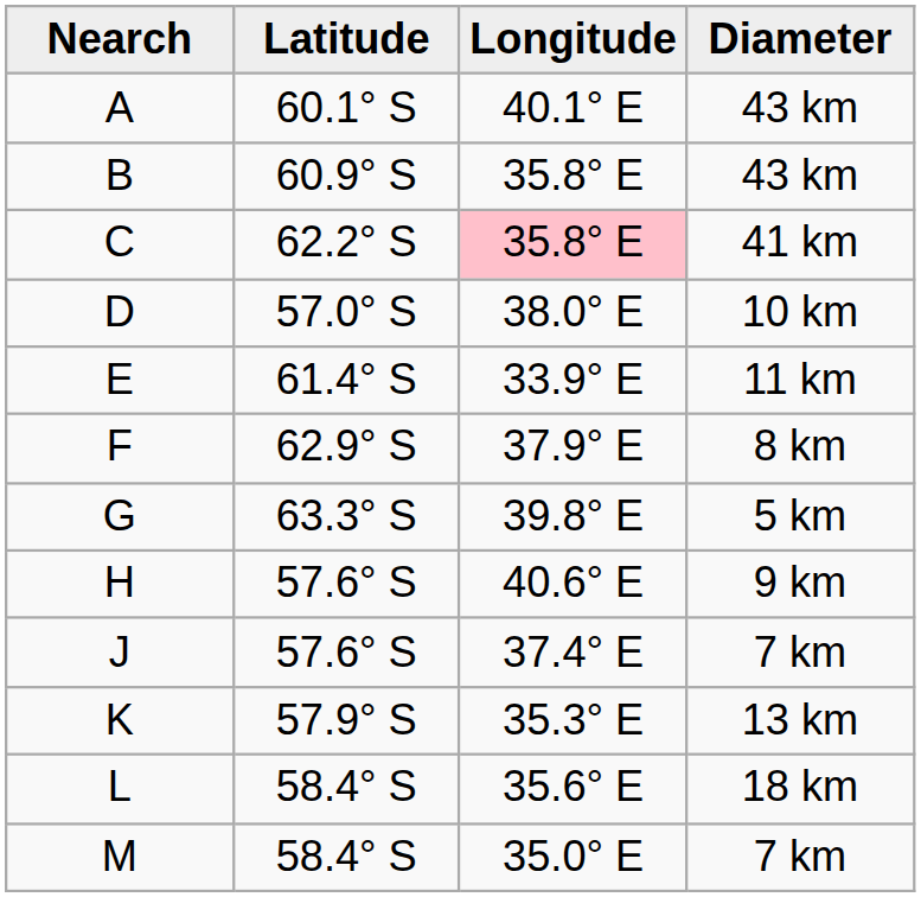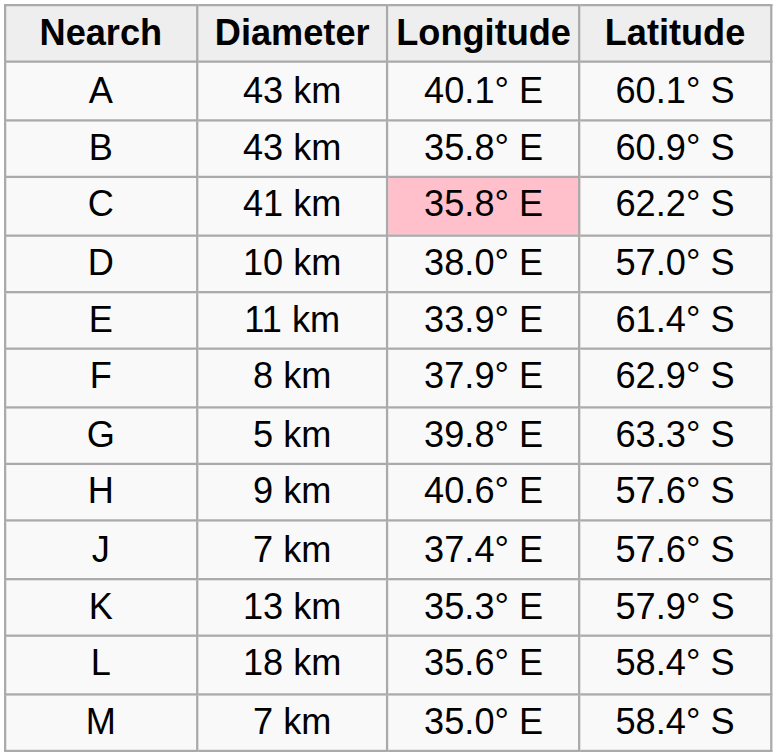 <table class="wikitable">
 <tr>
 <th width="25%" style="background:#eeeeee;">Nearch</th>
+<th width="25%" style="background:#eeeeee;">Diameter</th>
+<th width="25%" style="background:#eeeeee;">Longitude</th>
 <th width="25%" style="background:#eeeeee;">Latitude</th>
-<th width="25%" style="background:#eeeeee;">Longitude</th>
-<th width="25%" style="background:#eeeeee;">Diameter</th>
 </tr>
 <tr>
 <td align="center">A</td>
+<td align="center">43 km</td>
+<td align="center">40.1° E</td>
 <td align="center">60.1° S</td>
-<td align="center">40.1° E</td>
-<td align="center">43 km</td>
 </tr>
 <tr>
 <td align="center">B</td>
+<td align="center">43 km</td>
+<td align="center">35.8° E</td>
 <td align="center">60.9° S</td>
-<td align="center">35.8° E</td>
-<td align="center">43 km</td>
 </tr>
 <tr>
 <td align="center">C</td>
+<td align="center">41 km</td>
+<td align="center" style="background: pink;">35.8° E</td>
 <td align="center">62.2° S</td>
-<td align="center" style="background: pink;">35.8° E</td>
-<td align="center">41 km</td>
 </tr>
 <tr>
 <td align="center">D</td>
+<td align="center">10 km</td>
+<td align="center">38.0° E</td>
 <td align="center">57.0° S</td>
-<td align="center">38.0° E</td>
-<td align="center">10 km</td>
 </tr>
 <tr>
 <td align="center">E</td>
+<td align="center">11 km</td>
+<td align="center">33.9° E</td>
 <td align="center">61.4° S</td>
-<td align="center">33.9° E</td>
-<td align="center">11 km</td>
 </tr>
 <tr>
 <td align="center">F</td>
+<td align="center">8 km</td>
+<td align="center">37.9° E</td>
 <td align="center">62.9° S</td>
-<td align="center">37.9° E</td>
-<td align="center">8 km</td>
 </tr>
 <tr>
 <td align="center">G</td>
+<td align="center">5 km</td>
+<td align="center">39.8° E</td>
 <td align="center">63.3° S</td>
-<td align="center">39.8° E</td>
-<td align="center">5 km</td>
 </tr>
 <tr>
 <td align="center">H</td>
+<td align="center">9 km</td>
+<td align="center">40.6° E</td>
 <td align="center">57.6° S</td>
-<td align="center">40.6° E</td>
-<td align="center">9 km</td>
 </tr>
 <tr>
 <td align="center">J</td>
+<td align="center">7 km</td>
+<td align="center">37.4° E</td>
 <td align="center">57.6° S</td>
-<td align="center">37.4° E</td>
-<td align="center">7 km</td>
 </tr>
 <tr>
 <td align="center">K</td>
+<td align="center">13 km</td>
+<td align="center">35.3° E</td>
 <td align="center">57.9° S</td>
-<td align="center">35.3° E</td>
-<td align="center">13 km</td>
 </tr>
 <tr>
 <td align="center">L</td>
+<td align="center">18 km</td>
+<td align="center">35.6° E</td>
 <td align="center">58.4° S</td>
-<td align="center">35.6° E</td>
-<td align="center">18 km</td>
 </tr>
 <tr>
 <td align="center">M</td>
+<td align="center">7 km</td>
+<td align="center">35.0° E</td>
 <td align="center">58.4° S</td>
-<td align="center">35.0° E</td>
-<td align="center">7 km</td>
 </tr>
 </table>
